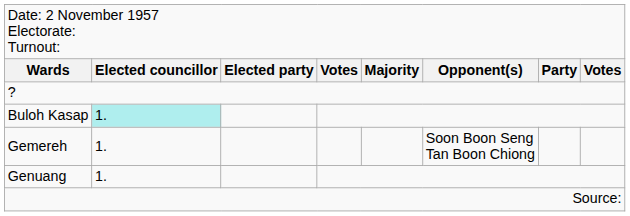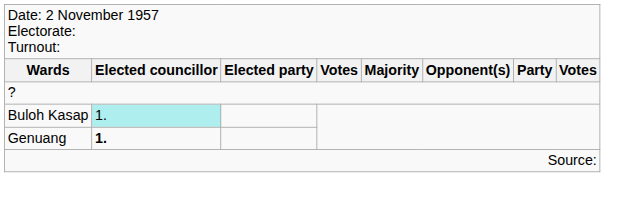 <table class=wikitable>
 <tr>
 <td colspan=8>Date: 2 November 1957<br>Electorate: <br>Turnout:</td>
 </tr>
 <tr>
 <th>Wards</th>
 <th>Elected councillor</th>
 <th>Elected party</th>
 <th>Votes</th>
 <th>Majority</th>
 <th>Opponent(s)</th>
 <th>Party</th>
 <th>Votes</th>
 </tr>
 <tr>
 <td colspan=8>? </td>
 </tr>
 <tr>
 <td>Buloh Kasap</td>
 <td style="background: paleturquoise;">1.</td>
 <td></td>
 </tr>
 <tr>
-<td>Gemereh</td>
-<td>1.</td>
-<td></td>
-<td></td>
-<td></td>
-<td>Soon Boon Seng<br>Tan Boon Chiong</td>
-<td></td>
-<td></td>
-</tr>
-<tr>
 <td>Genuang</td>
-<td>1.</td>
+<td><strong>1.</strong></td>
 <td></td>
 </tr>
 <tr>
 <td colspan=8 align=right>Source: </td>
 </tr>
 </table>
